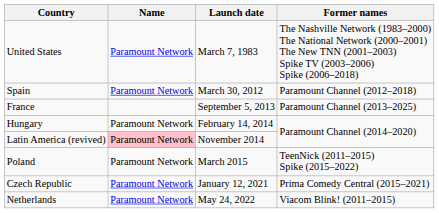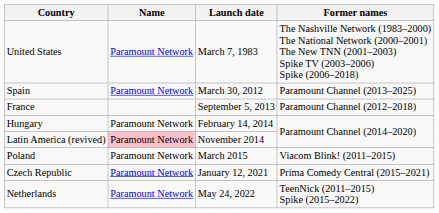 <table class="wikitable sortable">
 <tr>
 <th>Country</th>
 <th>Name</th>
 <th>Launch date</th>
 <th>Former names</th>
 </tr>
 <tr>
 <td>United States</td>
 <td><a href='#'>Paramount Network</a></td>
 <td>March 7, 1983</td>
 <td>The Nashville Network (1983–2000)<br>The National Network (2000–2001)<br>The New TNN (2001–2003)<br>Spike TV (2003–2006)<br>Spike (2006–2018)</td>
 </tr>
 <tr>
 <td>Spain</td>
 <td><a href='#'>Paramount Network</a></td>
 <td>March 30, 2012</td>
-<td>Paramount Channel (2012–2018)</td>
+<td>Paramount Channel (2013–2025)</td>
 </tr>
 <tr>
 <td>France</td>
 <td></td>
 <td>September 5, 2013</td>
-<td>Paramount Channel (2013–2025)</td>
+<td>Paramount Channel (2012–2018)</td>
 </tr>
 <tr>
 <td>Hungary</td>
 <td>Paramount Network</td>
 <td>February 14, 2014</td>
 <td rowspan="2">Paramount Channel (2014–2020)</td>
 </tr>
 <tr>
 <td>Latin America (revived)</td>
 <td style="background: pink;">Paramount Network</td>
 <td>November 2014</td>
 </tr>
 <tr>
 <td>Poland</td>
 <td>Paramount Network</td>
 <td>March 2015</td>
-<td>TeenNick (2011–2015)<br>Spike (2015–2022)</td>
+<td>Viacom Blink! (2011–2015)</td>
 </tr>
 <tr>
 <td>Czech Republic</td>
 <td><a href='#'>Paramount Network</a></td>
 <td>January 12, 2021</td>
 <td>Prima Comedy Central (2015–2021)</td>
 </tr>
 <tr>
 <td>Netherlands</td>
 <td><a href='#'>Paramount Network</a></td>
 <td>May 24, 2022</td>
-<td>Viacom Blink! (2011–2015)</td>
+<td>TeenNick (2011–2015)<br>Spike (2015–2022)</td>
 </tr>
 </table>
